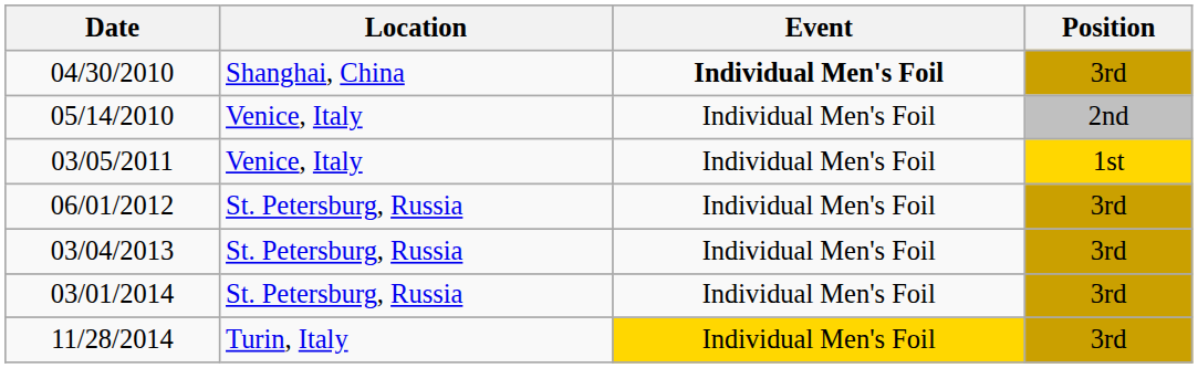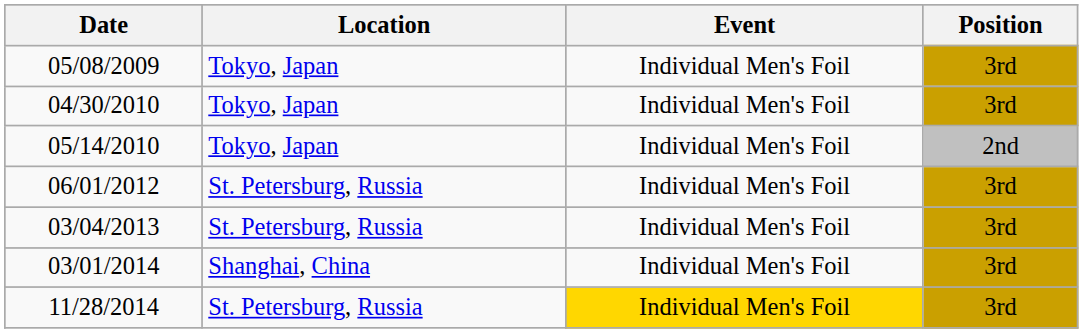 <table class="wikitable" width="50%" style="font-size:90%; text-align:center;">
 <tr>
 <th>Date</th>
 <th>Location</th>
 <th>Event</th>
 <th>Position</th>
 </tr>
 <tr>
+<td>05/08/2009</td>
+<td rowspan="1" align="left"> <a href='#'>Tokyo</a>, <a href='#'>Japan</a></td>
+<td>Individual Men's Foil</td>
+<td bgcolor="caramel">3rd</td>
+</tr>
+<tr>
 <td>04/30/2010</td>
-<td rowspan="1" align="left"> <a href='#'>Shanghai</a>, <a href='#'>China</a></td>
-<td><strong>Individual Men's Foil</strong></td>
+<td rowspan="1" align="left"> <a href='#'>Tokyo</a>, <a href='#'>Japan</a></td>
+<td>Individual Men's Foil</td>
 <td bgcolor="caramel">3rd</td>
 </tr>
 <tr>
 <td>05/14/2010</td>
-<td rowspan="1" align="left"> <a href='#'>Venice</a>, <a href='#'>Italy</a></td>
+<td rowspan="1" align="left"> <a href='#'>Tokyo</a>, <a href='#'>Japan</a></td>
 <td>Individual Men's Foil</td>
 <td bgcolor="silver">2nd</td>
-</tr>
-<tr>
-<td>03/05/2011</td>
-<td rowspan="1" align="left"> <a href='#'>Venice</a>, <a href='#'>Italy</a></td>
-<td>Individual Men's Foil</td>
-<td bgcolor="gold">1st</td>
 </tr>
 <tr>
 <td>06/01/2012</td>
 <td rowspan="1" align="left"> <a href='#'>St. Petersburg</a>, <a href='#'>Russia</a></td>
 <td>Individual Men's Foil</td>
 <td bgcolor="caramel">3rd</td>
 </tr>
 <tr>
 <td>03/04/2013</td>
 <td rowspan="1" align="left"> <a href='#'>St. Petersburg</a>, <a href='#'>Russia</a></td>
 <td>Individual Men's Foil</td>
 <td bgcolor="caramel">3rd</td>
 </tr>
 <tr>
 <td>03/01/2014</td>
-<td rowspan="1" align="left"> <a href='#'>St. Petersburg</a>, <a href='#'>Russia</a></td>
+<td rowspan="1" align="left"> <a href='#'>Shanghai</a>, <a href='#'>China</a></td>
 <td>Individual Men's Foil</td>
 <td bgcolor="caramel">3rd</td>
 </tr>
 <tr>
 <td>11/28/2014</td>
-<td rowspan="1" align="left"> <a href='#'>Turin</a>, <a href='#'>Italy</a></td>
+<td rowspan="1" align="left"> <a href='#'>St. Petersburg</a>, <a href='#'>Russia</a></td>
 <td style="background: gold;">Individual Men's Foil</td>
 <td bgcolor="caramel">3rd</td>
 </tr>
 </table>
